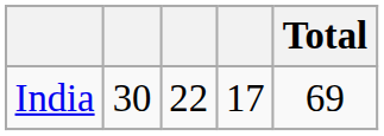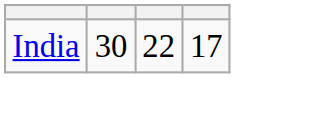 <table class="wikitable">
 <tr>
 <th></th>
 <th></th>
 <th></th>
 <th></th>
-<th>Total</th>
 </tr>
 <tr align="center">
 <td> <a href='#'>India</a></td>
 <td>30</td>
 <td>22</td>
 <td>17</td>
-<td>69</td>
 </tr>
 </table>
